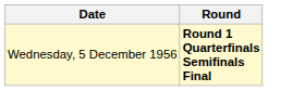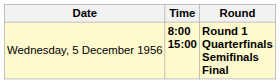 <table class="wikitable">
 <tr>
 <th>Date</th>
+<th>Time</th>
 <th>Round</th>
 </tr>
 <tr style=background:lemonchiffon>
 <td>Wednesday, 5 December 1956</td>
+<td><strong>8:00</strong><br><strong>15:00</strong><br> <br> </td>
 <td><strong>Round 1</strong><br><strong>Quarterfinals</strong><br><strong>Semifinals</strong><br><strong>Final</strong></td>
 </tr>
 </table>
